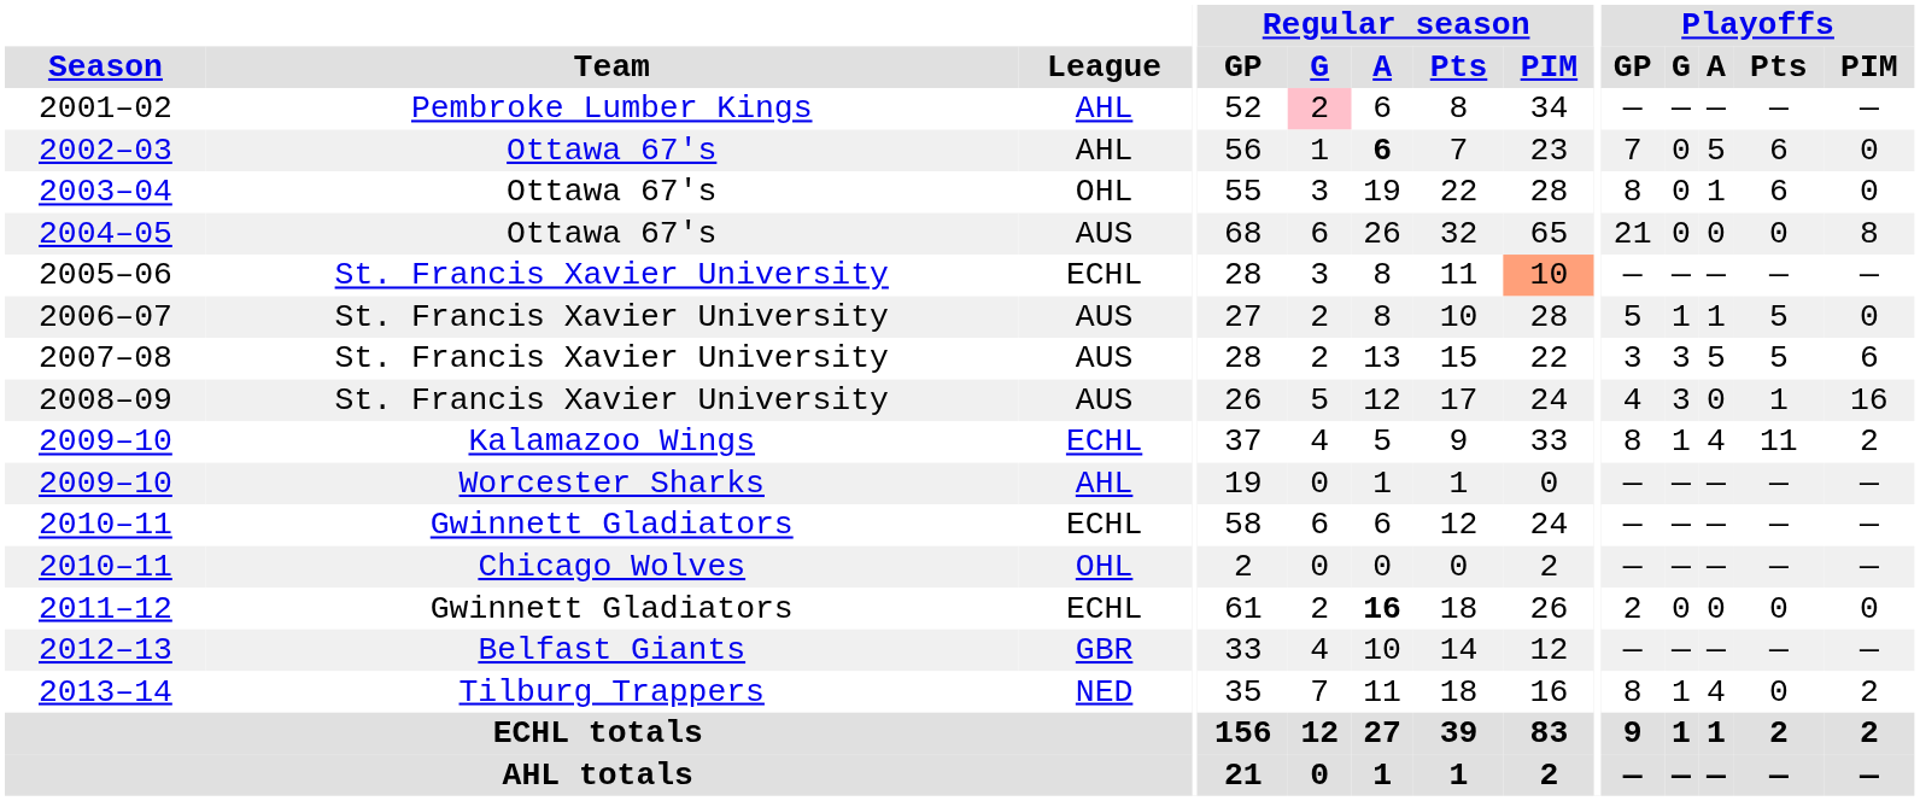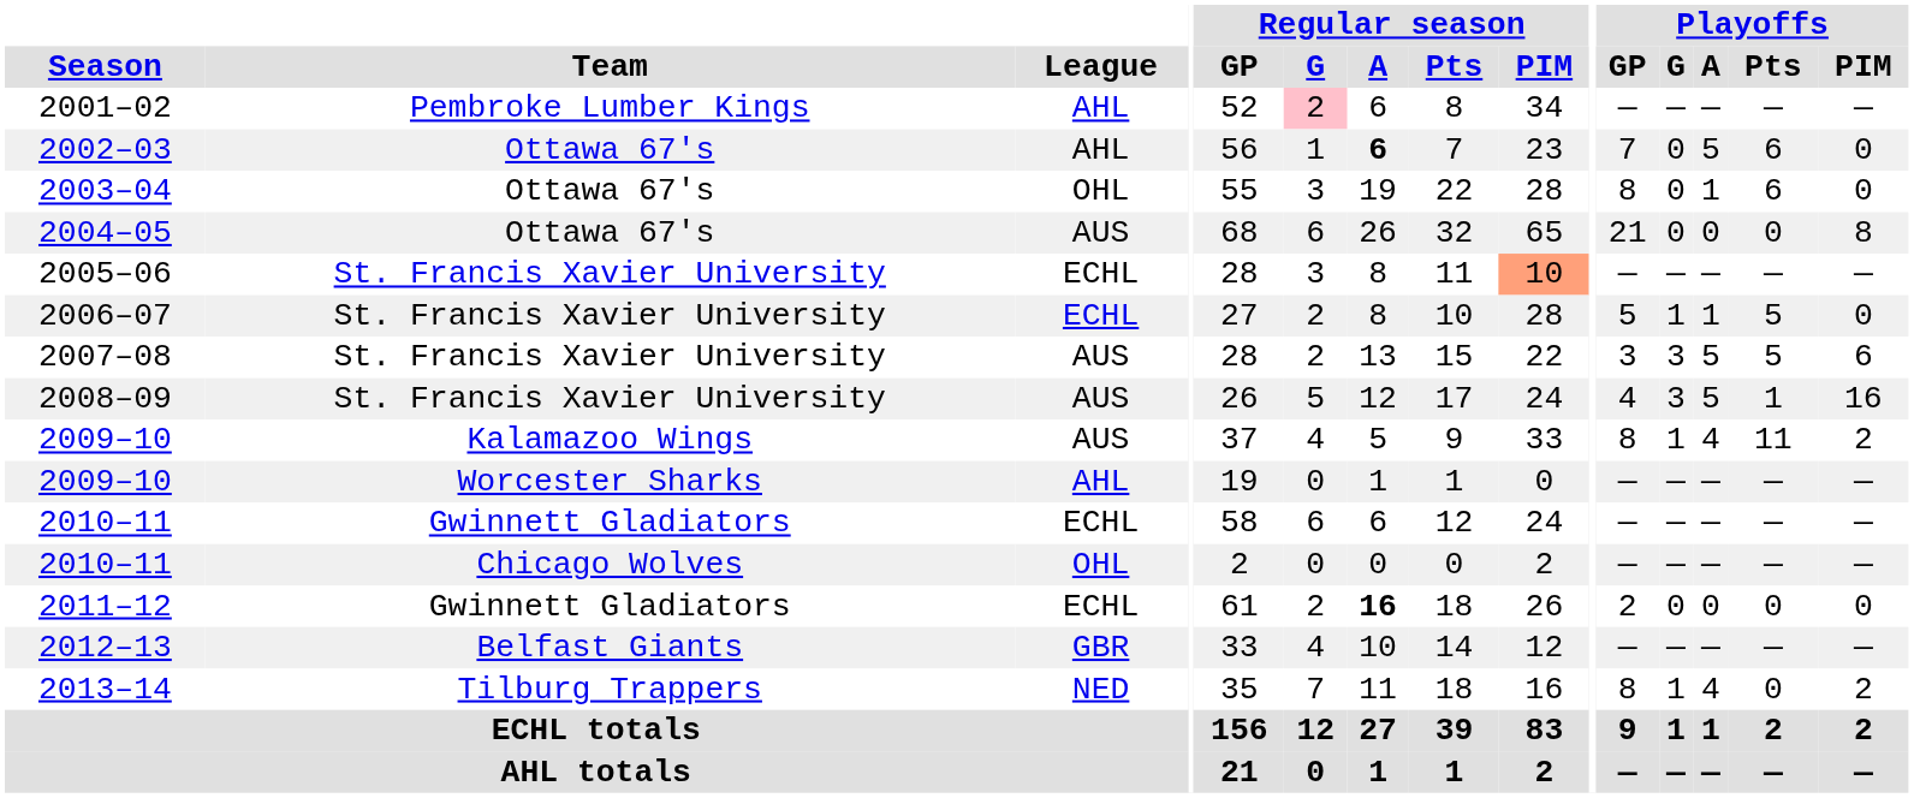 <table border="0" cellpadding="1" cellspacing="0" style="text-align:center; width:60em">
 <tr bgcolor="#e0e0e0">
 <th colspan="3" bgcolor="#ffffff"></th>
 <th rowspan="99" bgcolor="#ffffff"></th>
 <th colspan="5"><a href='#'>Regular season</a></th>
 <th rowspan="99" bgcolor="#ffffff"></th>
 <th colspan="5"><a href='#'>Playoffs</a></th>
 </tr>
 <tr bgcolor="#e0e0e0">
 <th><a href='#'>Season</a></th>
 <th>Team</th>
 <th>League</th>
 <th>GP</th>
 <th><a href='#'>G</a></th>
 <th><a href='#'>A</a></th>
 <th><a href='#'>Pts</a></th>
 <th><a href='#'>PIM</a></th>
 <th>GP</th>
 <th>G</th>
 <th>A</th>
 <th>Pts</th>
 <th>PIM</th>
 </tr>
 <tr>
 <td>2001–02</td>
 <td><a href='#'>Pembroke Lumber Kings</a></td>
 <td><a href='#'>AHL</a></td>
 <td>52</td>
 <td style="background: pink;">2</td>
 <td>6</td>
 <td>8</td>
 <td>34</td>
 <td>—</td>
 <td>—</td>
 <td>—</td>
 <td>—</td>
 <td>—</td>
 </tr>
 <tr bgcolor="#f0f0f0">
 <td><a href='#'>2002–03</a></td>
 <td><a href='#'>Ottawa 67's</a></td>
 <td>AHL</td>
 <td>56</td>
 <td>1</td>
 <td><strong>6</strong></td>
 <td>7</td>
 <td>23</td>
 <td>7</td>
 <td>0</td>
 <td>5</td>
 <td>6</td>
 <td>0</td>
 </tr>
 <tr>
 <td><a href='#'>2003–04</a></td>
 <td>Ottawa 67's</td>
 <td>OHL</td>
 <td>55</td>
 <td>3</td>
 <td>19</td>
 <td>22</td>
 <td>28</td>
 <td>8</td>
 <td>0</td>
 <td>1</td>
 <td>6</td>
 <td>0</td>
 </tr>
 <tr bgcolor="#f0f0f0">
 <td><a href='#'>2004–05</a></td>
 <td>Ottawa 67's</td>
 <td>AUS</td>
 <td>68</td>
 <td>6</td>
 <td>26</td>
 <td>32</td>
 <td>65</td>
 <td>21</td>
 <td>0</td>
 <td>0</td>
 <td>0</td>
 <td>8</td>
 </tr>
 <tr>
 <td>2005–06</td>
 <td><a href='#'>St. Francis Xavier University</a></td>
 <td>ECHL</td>
 <td>28</td>
 <td>3</td>
 <td>8</td>
 <td>11</td>
 <td style="background: lightsalmon;">10</td>
 <td>—</td>
 <td>—</td>
 <td>—</td>
 <td>—</td>
 <td>—</td>
 </tr>
 <tr bgcolor="#f0f0f0">
 <td>2006–07</td>
 <td>St. Francis Xavier University</td>
-<td>AUS</td>
+<td><a href='#'>ECHL</a></td>
 <td>27</td>
 <td>2</td>
 <td>8</td>
 <td>10</td>
 <td>28</td>
 <td>5</td>
 <td>1</td>
 <td>1</td>
 <td>5</td>
 <td>0</td>
 </tr>
 <tr>
 <td>2007–08</td>
 <td>St. Francis Xavier University</td>
 <td>AUS</td>
 <td>28</td>
 <td>2</td>
 <td>13</td>
 <td>15</td>
 <td>22</td>
 <td>3</td>
 <td>3</td>
 <td>5</td>
 <td>5</td>
 <td>6</td>
 </tr>
 <tr bgcolor="#f0f0f0">
 <td>2008–09</td>
 <td>St. Francis Xavier University</td>
 <td>AUS</td>
 <td>26</td>
 <td>5</td>
 <td>12</td>
 <td>17</td>
 <td>24</td>
 <td>4</td>
 <td>3</td>
-<td>0</td>
+<td>5</td>
 <td>1</td>
 <td>16</td>
 </tr>
 <tr>
 <td><a href='#'>2009–10</a></td>
 <td><a href='#'>Kalamazoo Wings</a></td>
-<td><a href='#'>ECHL</a></td>
+<td>AUS</td>
 <td>37</td>
 <td>4</td>
 <td>5</td>
 <td>9</td>
 <td>33</td>
 <td>8</td>
 <td>1</td>
 <td>4</td>
 <td>11</td>
 <td>2</td>
 </tr>
 <tr bgcolor="#f0f0f0">
 <td><a href='#'>2009–10</a></td>
 <td><a href='#'>Worcester Sharks</a></td>
 <td><a href='#'>AHL</a></td>
 <td>19</td>
 <td>0</td>
 <td>1</td>
 <td>1</td>
 <td>0</td>
 <td>—</td>
 <td>—</td>
 <td>—</td>
 <td>—</td>
 <td>—</td>
 </tr>
 <tr>
 <td><a href='#'>2010–11</a></td>
 <td><a href='#'>Gwinnett Gladiators</a></td>
 <td>ECHL</td>
 <td>58</td>
 <td>6</td>
 <td>6</td>
 <td>12</td>
 <td>24</td>
 <td>—</td>
 <td>—</td>
 <td>—</td>
 <td>—</td>
 <td>—</td>
 </tr>
 <tr bgcolor="#f0f0f0">
 <td><a href='#'>2010–11</a></td>
 <td><a href='#'>Chicago Wolves</a></td>
 <td><a href='#'>OHL</a></td>
 <td>2</td>
 <td>0</td>
 <td>0</td>
 <td>0</td>
 <td>2</td>
 <td>—</td>
 <td>—</td>
 <td>—</td>
 <td>—</td>
 <td>—</td>
 </tr>
 <tr>
 <td><a href='#'>2011–12</a></td>
 <td>Gwinnett Gladiators</td>
 <td>ECHL</td>
 <td>61</td>
 <td>2</td>
 <td><strong>16</strong></td>
 <td>18</td>
 <td>26</td>
 <td>2</td>
 <td>0</td>
 <td>0</td>
 <td>0</td>
 <td>0</td>
 </tr>
 <tr bgcolor="#f0f0f0">
 <td><a href='#'>2012–13</a></td>
 <td><a href='#'>Belfast Giants</a></td>
 <td><a href='#'>GBR</a></td>
 <td>33</td>
 <td>4</td>
 <td>10</td>
 <td>14</td>
 <td>12</td>
 <td>—</td>
 <td>—</td>
 <td>—</td>
 <td>—</td>
 <td>—</td>
 </tr>
 <tr>
 <td><a href='#'>2013–14</a></td>
 <td><a href='#'>Tilburg Trappers</a></td>
 <td><a href='#'>NED</a></td>
 <td>35</td>
 <td>7</td>
 <td>11</td>
 <td>18</td>
 <td>16</td>
 <td>8</td>
 <td>1</td>
 <td>4</td>
 <td>0</td>
 <td>2</td>
 </tr>
 <tr bgcolor="#e0e0e0">
 <th colspan="3">ECHL totals</th>
 <th>156</th>
 <th>12</th>
 <th>27</th>
 <th>39</th>
 <th>83</th>
 <th>9</th>
 <th>1</th>
 <th>1</th>
 <th>2</th>
 <th>2</th>
 </tr>
 <tr bgcolor="#e0e0e0">
 <th colspan="3">AHL totals</th>
 <th>21</th>
 <th>0</th>
 <th>1</th>
 <th>1</th>
 <th>2</th>
 <th>—</th>
 <th>—</th>
 <th>—</th>
 <th>—</th>
 <th>—</th>
 </tr>
 </table>
